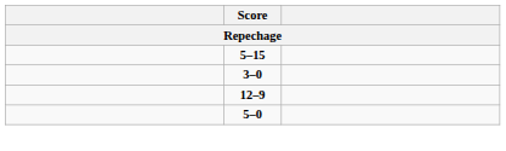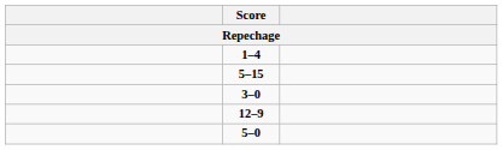 <table class="wikitable" style="text-align: left;">
 <tr>
 <th align="right" width="270"></th>
 <th width="65">Score</th>
 <th align="left" width="270"></th>
 </tr>
 <tr>
 <th colspan="3">Repechage</th>
+</tr>
+<tr>
+<td></td>
+<td align=center><strong>1–4</strong></td>
+<td><strong></strong></td>
 </tr>
 <tr>
 <td></td>
 <td align=center><strong>5–15</strong></td>
 <td><strong></strong></td>
 </tr>
 <tr>
 <td><strong></strong></td>
 <td align=center><strong>3–0</strong></td>
 <td></td>
 </tr>
 <tr>
 <td><strong></strong></td>
 <td align=center><strong>12–9</strong></td>
 <td></td>
 </tr>
 <tr>
 <td><strong></strong></td>
 <td align=center><strong>5–0</strong></td>
 <td></td>
 </tr>
 </table>
